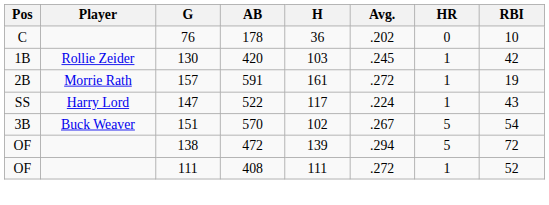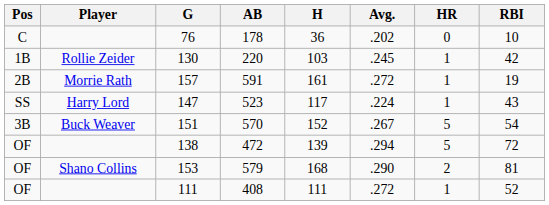 <table class="wikitable sortable">
 <tr>
 <th bgcolor="#DDDDFF" width="5%">Pos</th>
 <th bgcolor="#DDDDFF" width="16%">Player</th>
 <th bgcolor="#DDDDFF" width="9%">G</th>
 <th bgcolor="#DDDDFF" width="9%">AB</th>
 <th bgcolor="#DDDDFF" width="9%">H</th>
 <th bgcolor="#DDDDFF" width="9%">Avg.</th>
 <th bgcolor="#DDDDFF" width="9%">HR</th>
 <th bgcolor="#DDDDFF" width="9%">RBI</th>
 </tr>
 <tr align="center">
 <td>C</td>
 <td></td>
 <td>76</td>
 <td>178</td>
 <td>36</td>
 <td>.202</td>
 <td>0</td>
 <td>10</td>
 </tr>
 <tr align="center">
 <td>1B</td>
 <td><a href='#'>Rollie Zeider</a></td>
 <td>130</td>
-<td>420</td>
+<td>220</td>
 <td>103</td>
 <td>.245</td>
 <td>1</td>
 <td>42</td>
 </tr>
 <tr align=center>
 <td>2B</td>
 <td><a href='#'>Morrie Rath</a></td>
 <td>157</td>
 <td>591</td>
 <td>161</td>
 <td>.272</td>
 <td>1</td>
 <td>19</td>
 </tr>
 <tr align=center>
 <td>SS</td>
 <td><a href='#'>Harry Lord</a></td>
 <td>147</td>
-<td>522</td>
+<td>523</td>
 <td>117</td>
 <td>.224</td>
 <td>1</td>
 <td>43</td>
 </tr>
 <tr align=center>
 <td>3B</td>
 <td><a href='#'>Buck Weaver</a></td>
 <td>151</td>
 <td>570</td>
-<td>102</td>
+<td>152</td>
 <td>.267</td>
 <td>5</td>
 <td>54</td>
 </tr>
 <tr align=center>
 <td>OF</td>
 <td></td>
 <td>138</td>
 <td>472</td>
 <td>139</td>
 <td>.294</td>
 <td>5</td>
 <td>72</td>
 </tr>
+<tr align="center">
+<td>OF</td>
+<td><a href='#'>Shano Collins</a></td>
+<td>153</td>
+<td>579</td>
+<td>168</td>
+<td>.290</td>
+<td>2</td>
+<td>81</td>
+</tr>
 <tr align=center>
 <td>OF</td>
 <td></td>
 <td>111</td>
 <td>408</td>
 <td>111</td>
 <td>.272</td>
 <td>1</td>
 <td>52</td>
 </tr>
 </table>
